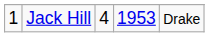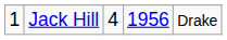 <table class="wikitable">
 <tr>
 </tr>
 <tr>
 <td>1</td>
 <td><a href='#'>Jack Hill</a></td>
 <td>4</td>
-<td><a href='#'>1953</a></td>
+<td><a href='#'>1956</a></td>
 <td style="font-size:80%;">Drake</td>
 </tr>
 </table>
